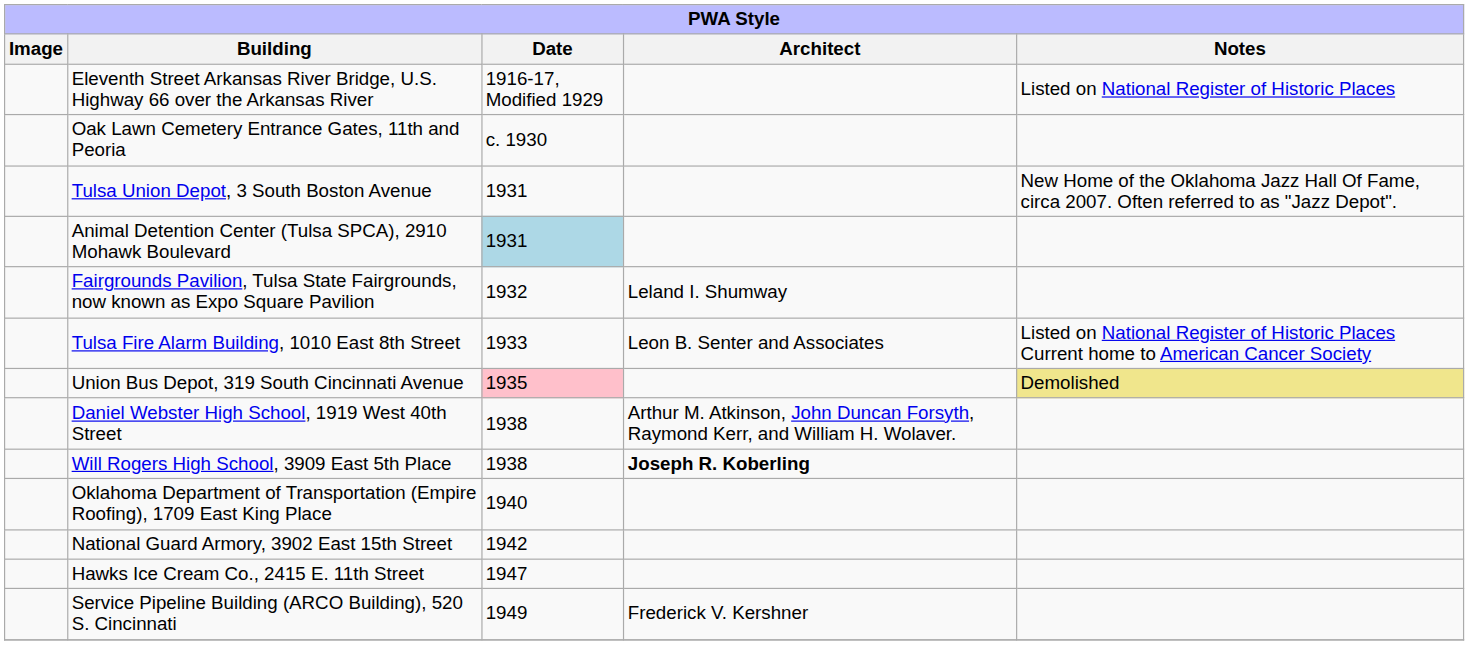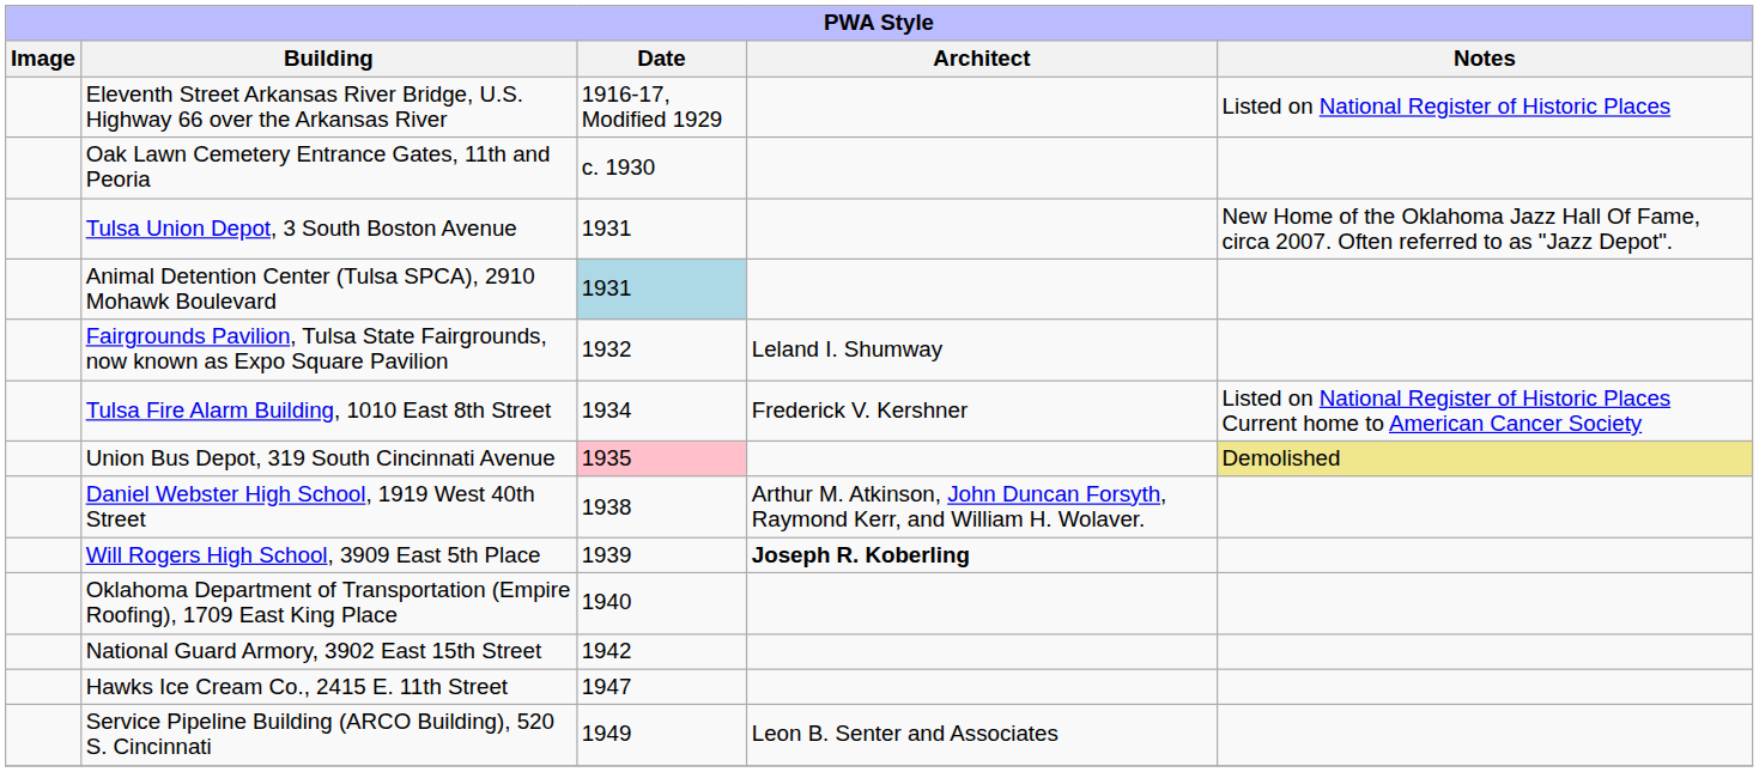 <table class="wikitable">
 <tr>
 <td colspan="100%" align="center" bgcolor="#BBBBFF"><strong>PWA Style</strong></td>
 </tr>
 <tr>
 <th>Image</th>
 <th>Building</th>
 <th>Date</th>
 <th>Architect</th>
 <th>Notes</th>
 </tr>
 <tr>
 <td></td>
 <td>Eleventh Street Arkansas River Bridge, U.S. Highway 66 over the Arkansas River</td>
 <td>1916-17, Modified 1929</td>
 <td></td>
 <td>Listed on <a href='#'>National Register of Historic Places</a></td>
 </tr>
 <tr>
 <td></td>
 <td>Oak Lawn Cemetery Entrance Gates, 11th and Peoria</td>
 <td>c. 1930</td>
 <td></td>
 <td></td>
 </tr>
 <tr>
 <td></td>
 <td><a href='#'>Tulsa Union Depot</a>, 3 South Boston Avenue</td>
 <td>1931</td>
 <td></td>
 <td>New Home of the Oklahoma Jazz Hall Of Fame, circa 2007. Often referred to as "Jazz Depot".</td>
 </tr>
 <tr>
 <td></td>
 <td>Animal Detention Center (Tulsa SPCA), 2910 Mohawk Boulevard</td>
 <td style="background: lightblue;">1931</td>
 <td></td>
 <td></td>
 </tr>
 <tr>
 <td></td>
 <td><a href='#'>Fairgrounds Pavilion</a>, Tulsa State Fairgrounds, now known as Expo Square Pavilion</td>
 <td>1932</td>
 <td>Leland I. Shumway</td>
 <td></td>
 </tr>
 <tr>
 <td></td>
 <td><a href='#'>Tulsa Fire Alarm Building</a>, 1010 East 8th Street</td>
-<td>1933</td>
-<td>Leon B. Senter and Associates</td>
+<td>1934</td>
+<td>Frederick V. Kershner</td>
 <td>Listed on <a href='#'>National Register of Historic Places</a> Current home to <a href='#'>American Cancer Society</a></td>
 </tr>
 <tr>
 <td></td>
 <td>Union Bus Depot, 319 South Cincinnati Avenue</td>
 <td style="background: pink;">1935</td>
 <td></td>
 <td style="background: khaki;">Demolished</td>
 </tr>
 <tr>
 <td></td>
 <td><a href='#'>Daniel Webster High School</a>, 1919 West 40th Street</td>
 <td>1938</td>
 <td>Arthur M. Atkinson, <a href='#'>John Duncan Forsyth</a>, Raymond Kerr, and William H. Wolaver.</td>
 <td></td>
 </tr>
 <tr>
 <td></td>
 <td><a href='#'>Will Rogers High School</a>, 3909 East 5th Place</td>
-<td>1938</td>
+<td>1939</td>
 <td><strong>Joseph R. Koberling</strong></td>
 <td></td>
 </tr>
 <tr>
 <td></td>
 <td>Oklahoma Department of Transportation (Empire Roofing), 1709 East King Place</td>
 <td>1940</td>
 <td></td>
 <td></td>
 </tr>
 <tr>
 <td></td>
 <td>National Guard Armory, 3902 East 15th Street</td>
 <td>1942</td>
 <td></td>
 <td></td>
 </tr>
 <tr>
 <td></td>
 <td>Hawks Ice Cream Co., 2415 E. 11th Street</td>
 <td>1947</td>
 <td></td>
 <td></td>
 </tr>
 <tr>
 <td></td>
 <td>Service Pipeline Building (ARCO Building), 520 S. Cincinnati</td>
 <td>1949</td>
-<td>Frederick V. Kershner</td>
+<td>Leon B. Senter and Associates</td>
 <td></td>
 </tr>
 <tr>
 </tr>
 </table>
